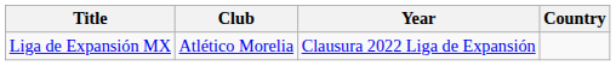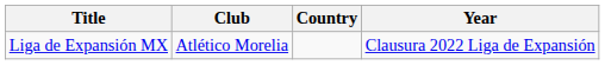 <table class="wikitable center" style="text-align: center">
 <tr>
 <th>Title</th>
 <th>Club</th>
+<th>Country</th>
 <th>Year</th>
-<th>Country</th>
 </tr>
 <tr>
 <td><a href='#'>Liga de Expansión MX</a></td>
 <td><a href='#'>Atlético Morelia</a></td>
+<td></td>
 <td><a href='#'>Clausura 2022 Liga de Expansión</a></td>
-<td></td>
 </tr>
 </table>
